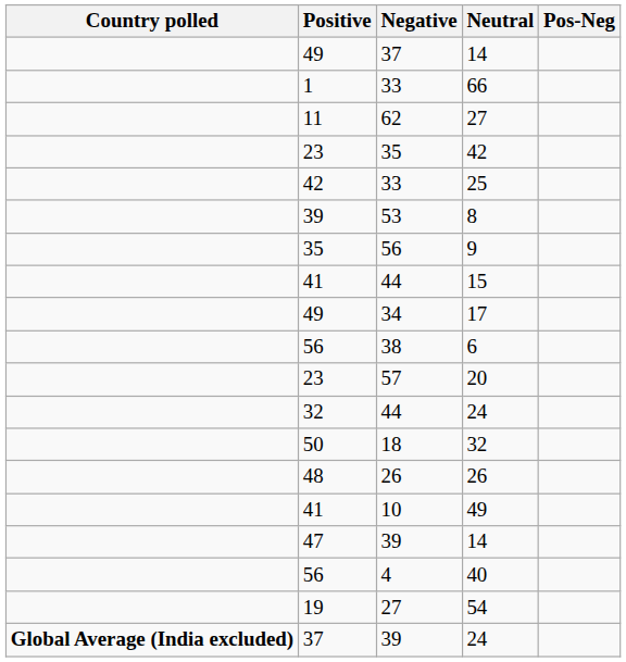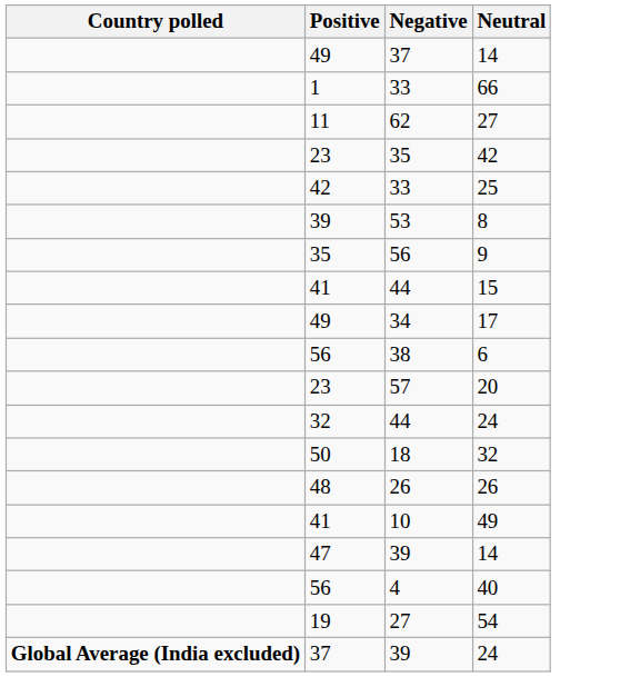 <table class="wikitable sortable" style="border:1px black; float:center; margin-left:1em;">
 <tr>
 <th>Country polled</th>
 <th>Positive</th>
 <th>Negative</th>
 <th>Neutral</th>
-<th>Pos-Neg</th>
 </tr>
 <tr>
 <td></td>
 <td>49</td>
 <td>37</td>
 <td>14</td>
-<td></td>
 </tr>
 <tr>
 <td></td>
 <td>1</td>
 <td>33</td>
 <td>66</td>
-<td></td>
 </tr>
 <tr>
 <td></td>
 <td>11</td>
 <td>62</td>
 <td>27</td>
-<td></td>
 </tr>
 <tr>
 <td></td>
 <td>23</td>
 <td>35</td>
 <td>42</td>
-<td></td>
 </tr>
 <tr>
 <td></td>
 <td>42</td>
 <td>33</td>
 <td>25</td>
-<td></td>
 </tr>
 <tr>
 <td></td>
 <td>39</td>
 <td>53</td>
 <td>8</td>
-<td></td>
 </tr>
 <tr>
 <td></td>
 <td>35</td>
 <td>56</td>
 <td>9</td>
-<td></td>
 </tr>
 <tr>
 <td></td>
 <td>41</td>
 <td>44</td>
 <td>15</td>
-<td></td>
 </tr>
 <tr>
 <td></td>
 <td>49</td>
 <td>34</td>
 <td>17</td>
-<td></td>
 </tr>
 <tr>
 <td></td>
 <td>56</td>
 <td>38</td>
 <td>6</td>
-<td></td>
 </tr>
 <tr>
 <td></td>
 <td>23</td>
 <td>57</td>
 <td>20</td>
-<td></td>
 </tr>
 <tr>
 <td></td>
 <td>32</td>
 <td>44</td>
 <td>24</td>
-<td></td>
 </tr>
 <tr>
 <td></td>
 <td>50</td>
 <td>18</td>
 <td>32</td>
-<td></td>
 </tr>
 <tr>
 <td></td>
 <td>48</td>
 <td>26</td>
 <td>26</td>
-<td></td>
 </tr>
 <tr>
 <td></td>
 <td>41</td>
 <td>10</td>
 <td>49</td>
-<td></td>
 </tr>
 <tr>
 <td></td>
 <td>47</td>
 <td>39</td>
 <td>14</td>
-<td></td>
 </tr>
 <tr>
 <td></td>
 <td>56</td>
 <td>4</td>
 <td>40</td>
-<td></td>
 </tr>
 <tr>
 <td></td>
 <td>19</td>
 <td>27</td>
 <td>54</td>
-<td></td>
 </tr>
 <tr>
 <td><strong>Global Average (India excluded)</strong></td>
 <td>37</td>
 <td>39</td>
 <td>24</td>
-<td></td>
 </tr>
 </table>
